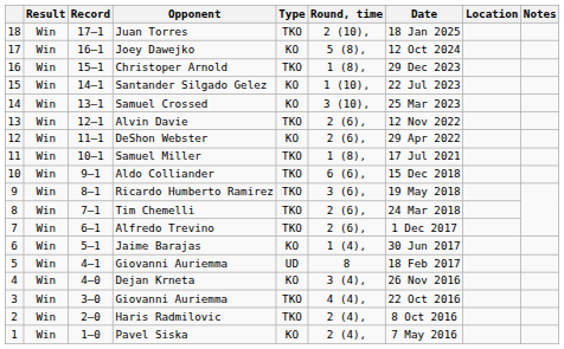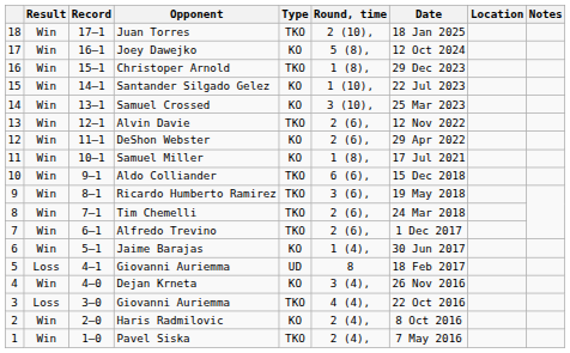 <table class="wikitable" style="text-align:center">
 <tr>
 <th></th>
 <th>Result</th>
 <th>Record</th>
 <th>Opponent</th>
 <th>Type</th>
 <th>Round, time</th>
 <th>Date</th>
 <th>Location</th>
 <th>Notes</th>
 </tr>
 <tr>
 <td>18</td>
 <td>Win</td>
 <td>17–1</td>
 <td style="text-align:left;">Juan Torres</td>
 <td>TKO</td>
 <td>2 (10), </td>
 <td>18 Jan 2025</td>
 <td style="text-align:left;"></td>
 <td></td>
 </tr>
 <tr>
 <td>17</td>
 <td>Win</td>
 <td>16–1</td>
 <td style="text-align:left;">Joey Dawejko</td>
 <td>KO</td>
 <td>5 (8), </td>
 <td>12 Oct 2024</td>
 <td style="text-align:left;"></td>
 <td></td>
 </tr>
 <tr>
 <td>16</td>
 <td>Win</td>
 <td>15–1</td>
 <td style="text-align:left;">Christoper Arnold</td>
 <td>TKO</td>
 <td>1 (8), </td>
 <td>29 Dec 2023</td>
 <td style="text-align:left;"></td>
 <td></td>
 </tr>
 <tr>
 <td>15</td>
 <td>Win</td>
 <td>14–1</td>
 <td style="text-align:left;">Santander Silgado Gelez</td>
 <td>KO</td>
 <td>1 (10), </td>
 <td>22 Jul 2023</td>
 <td style="text-align:left;"></td>
 <td></td>
 </tr>
 <tr>
 <td>14</td>
 <td>Win</td>
 <td>13–1</td>
 <td style="text-align:left;">Samuel Crossed</td>
 <td>KO</td>
 <td>3 (10), </td>
 <td>25 Mar 2023</td>
 <td style="text-align:left;"></td>
 <td></td>
 </tr>
 <tr>
 <td>13</td>
 <td>Win</td>
 <td>12–1</td>
 <td style="text-align:left;">Alvin Davie</td>
 <td>TKO</td>
 <td>2 (6), </td>
 <td>12 Nov 2022</td>
 <td style="text-align:left;"></td>
 <td></td>
 </tr>
 <tr>
 <td>12</td>
 <td>Win</td>
 <td>11–1</td>
 <td style="text-align:left;">DeShon Webster</td>
 <td>KO</td>
 <td>2 (6), </td>
 <td>29 Apr 2022</td>
 <td style="text-align:left;"></td>
 <td></td>
 </tr>
 <tr>
 <td>11</td>
 <td>Win</td>
 <td>10–1</td>
 <td style="text-align:left;">Samuel Miller</td>
-<td>TKO</td>
+<td>KO</td>
 <td>1 (8), </td>
 <td>17 Jul 2021</td>
 <td style="text-align:left;"></td>
 <td></td>
 </tr>
 <tr>
 <td>10</td>
 <td>Win</td>
 <td>9–1</td>
 <td style="text-align:left;">Aldo Colliander</td>
 <td>TKO</td>
 <td>6 (6), </td>
 <td>15 Dec 2018</td>
 <td style="text-align:left;"></td>
 <td></td>
 </tr>
 <tr>
 <td>9</td>
 <td>Win</td>
 <td>8–1</td>
 <td style="text-align:left;">Ricardo Humberto Ramirez</td>
 <td>TKO</td>
 <td>3 (6), </td>
 <td>19 May 2018</td>
 <td style="text-align:left;"></td>
 </tr>
 <tr>
 <td>8</td>
 <td>Win</td>
 <td>7–1</td>
 <td style="text-align:left;">Tim Chemelli</td>
 <td>TKO</td>
 <td>2 (6), </td>
 <td>24 Mar 2018</td>
 <td style="text-align:left;"></td>
 </tr>
 <tr>
 <td>7</td>
 <td>Win</td>
 <td>6–1</td>
 <td style="text-align:left;">Alfredo Trevino</td>
 <td>TKO</td>
 <td>2 (6), </td>
 <td>1 Dec 2017</td>
 <td style="text-align:left;"></td>
 </tr>
 <tr>
 <td>6</td>
 <td>Win</td>
 <td>5–1</td>
 <td style="text-align:left;">Jaime Barajas</td>
 <td>KO</td>
 <td>1 (4), </td>
 <td>30 Jun 2017</td>
 <td style="text-align:left;"></td>
 <td></td>
 </tr>
 <tr>
 <td>5</td>
-<td>Win</td>
+<td>Loss</td>
 <td>4–1</td>
 <td style="text-align:left;">Giovanni Auriemma</td>
 <td>UD</td>
 <td>8</td>
 <td>18 Feb 2017</td>
 <td style="text-align:left;"></td>
 <td></td>
 </tr>
 <tr>
 <td>4</td>
 <td>Win</td>
 <td>4–0</td>
 <td style="text-align:left;">Dejan Krneta</td>
 <td>KO</td>
 <td>3 (4), </td>
 <td>26 Nov 2016</td>
 <td style="text-align:left;"></td>
 <td></td>
 </tr>
 <tr>
 <td>3</td>
-<td>Win</td>
+<td>Loss</td>
 <td>3–0</td>
 <td style="text-align:left;">Giovanni Auriemma</td>
 <td>TKO</td>
 <td>4 (4), </td>
 <td>22 Oct 2016</td>
 <td style="text-align:left;"></td>
 <td></td>
 </tr>
 <tr>
 <td>2</td>
 <td>Win</td>
 <td>2–0</td>
 <td style="text-align:left;">Haris Radmilovic</td>
-<td>TKO</td>
+<td>KO</td>
 <td>2 (4), </td>
 <td>8 Oct 2016</td>
 <td style="text-align:left;"></td>
 <td></td>
 </tr>
 <tr>
 <td>1</td>
 <td>Win</td>
 <td>1–0</td>
 <td style="text-align:left;">Pavel Siska</td>
-<td>KO</td>
+<td>TKO</td>
 <td>2 (4), </td>
 <td>7 May 2016</td>
 <td style="text-align:left;"></td>
 <td></td>
 </tr>
 </table>
